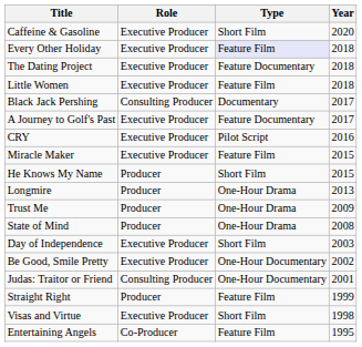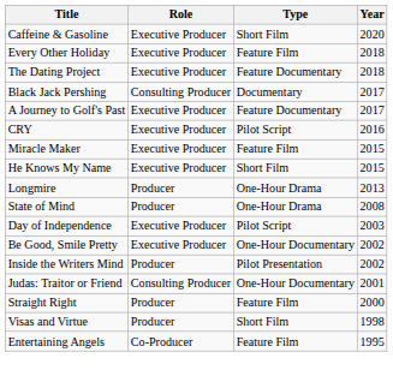 <table class="wikitable">
 <tr>
 <th>Title</th>
 <th>Role</th>
 <th>Type</th>
 <th>Year</th>
 </tr>
 <tr>
 <td>Caffeine & Gasoline</td>
 <td>Executive Producer</td>
 <td>Short Film</td>
 <td>2020</td>
 </tr>
 <tr>
 <td>Every Other Holiday</td>
 <td>Executive Producer</td>
-<td style="background: lavender;">Feature Film</td>
+<td>Feature Film</td>
 <td>2018</td>
 </tr>
 <tr>
 <td>The Dating Project</td>
 <td>Executive Producer</td>
 <td>Feature Documentary</td>
-<td>2018</td>
-</tr>
-<tr>
-<td>Little Women</td>
-<td>Executive Producer</td>
-<td>Feature Film</td>
 <td>2018</td>
 </tr>
 <tr>
 <td>Black Jack Pershing</td>
 <td>Consulting Producer</td>
 <td>Documentary</td>
 <td>2017</td>
 </tr>
 <tr>
 <td>A Journey to Golf's Past</td>
 <td>Executive Producer</td>
 <td>Feature Documentary</td>
 <td>2017</td>
 </tr>
 <tr>
 <td>CRY</td>
 <td>Executive Producer</td>
 <td>Pilot Script</td>
 <td>2016</td>
 </tr>
 <tr>
 <td>Miracle Maker</td>
 <td>Executive Producer</td>
 <td>Feature Film</td>
 <td>2015</td>
 </tr>
 <tr>
 <td>He Knows My Name</td>
-<td>Producer</td>
+<td>Executive Producer</td>
 <td>Short Film</td>
 <td>2015</td>
 </tr>
 <tr>
 <td>Longmire</td>
 <td>Producer</td>
 <td>One-Hour Drama</td>
 <td>2013</td>
 </tr>
 <tr>
-<td>Trust Me</td>
-<td>Producer</td>
-<td>One-Hour Drama</td>
-<td>2009</td>
-</tr>
-<tr>
 <td>State of Mind</td>
 <td>Producer</td>
 <td>One-Hour Drama</td>
 <td>2008</td>
 </tr>
 <tr>
 <td>Day of Independence</td>
 <td>Executive Producer</td>
-<td>Short Film</td>
+<td>Pilot Script</td>
 <td>2003</td>
 </tr>
 <tr>
 <td>Be Good, Smile Pretty</td>
 <td>Executive Producer</td>
 <td>One-Hour Documentary</td>
+<td>2002</td>
+</tr>
+<tr>
+<td>Inside the Writers Mind</td>
+<td>Producer</td>
+<td>Pilot Presentation</td>
 <td>2002</td>
 </tr>
 <tr>
 <td>Judas: Traitor or Friend</td>
 <td>Consulting Producer</td>
 <td>One-Hour Documentary</td>
 <td>2001</td>
 </tr>
 <tr>
 <td>Straight Right</td>
 <td>Producer</td>
 <td>Feature Film</td>
-<td>1999</td>
+<td>2000</td>
 </tr>
 <tr>
 <td>Visas and Virtue</td>
-<td>Executive Producer</td>
+<td>Producer</td>
 <td>Short Film</td>
 <td>1998</td>
 </tr>
 <tr>
 <td>Entertaining Angels</td>
 <td>Co-Producer</td>
 <td>Feature Film</td>
 <td>1995</td>
 </tr>
 </table>
